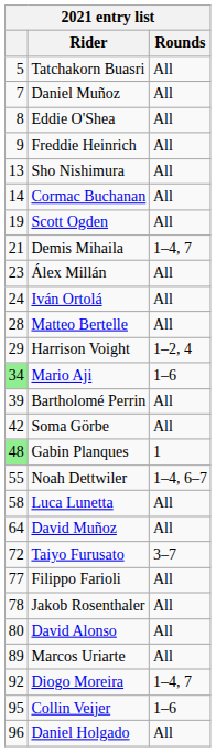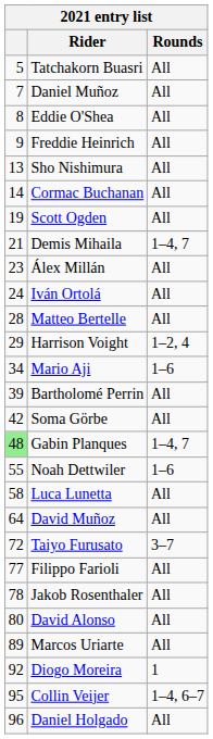 <table class="wikitable" style="font-size: 85%">
 <tr>
 <th colspan=3>2021 entry list</th>
 </tr>
 <tr>
 <th></th>
 <th>Rider</th>
 <th>Rounds</th>
 </tr>
 <tr>
 <td align=right>5</td>
 <td> Tatchakorn Buasri</td>
 <td>All</td>
 </tr>
 <tr>
 <td align=right>7</td>
 <td> Daniel Muñoz</td>
 <td>All</td>
 </tr>
 <tr>
 <td align=right>8</td>
 <td> Eddie O'Shea</td>
 <td>All</td>
 </tr>
 <tr>
 <td align=right>9</td>
 <td> Freddie Heinrich</td>
 <td>All</td>
 </tr>
 <tr>
 <td align=right>13</td>
 <td> Sho Nishimura</td>
 <td>All</td>
 </tr>
 <tr>
 <td align=right>14</td>
 <td> <a href='#'>Cormac Buchanan</a></td>
 <td>All</td>
 </tr>
 <tr>
 <td align=right>19</td>
 <td> <a href='#'>Scott Ogden</a></td>
 <td>All</td>
 </tr>
 <tr>
 <td align=right>21</td>
 <td> Demis Mihaila</td>
 <td>1–4, 7</td>
 </tr>
 <tr>
 <td align=right>23</td>
 <td> Álex Millán</td>
 <td>All</td>
 </tr>
 <tr>
 <td align=right>24</td>
 <td> <a href='#'>Iván Ortolá</a></td>
 <td>All</td>
 </tr>
 <tr>
 <td align=right>28</td>
 <td> <a href='#'>Matteo Bertelle</a></td>
 <td>All</td>
 </tr>
 <tr>
 <td align=right>29</td>
 <td> Harrison Voight</td>
 <td>1–2, 4</td>
 </tr>
 <tr>
-<td align=right style="background: lightgreen;">34</td>
+<td align=right>34</td>
 <td> <a href='#'>Mario Aji</a></td>
 <td>1–6</td>
 </tr>
 <tr>
 <td align=right>39</td>
 <td> Bartholomé Perrin</td>
 <td>All</td>
 </tr>
 <tr>
 <td align=right>42</td>
 <td> Soma Görbe</td>
 <td>All</td>
 </tr>
 <tr>
 <td align=right style="background: lightgreen;">48</td>
 <td> Gabin Planques</td>
-<td>1</td>
+<td>1–4, 7</td>
 </tr>
 <tr>
 <td align=right>55</td>
 <td> Noah Dettwiler</td>
-<td>1–4, 6–7</td>
+<td>1–6</td>
 </tr>
 <tr>
 <td align=right>58</td>
 <td> <a href='#'>Luca Lunetta</a></td>
 <td>All</td>
 </tr>
 <tr>
 <td align=right>64</td>
 <td> <a href='#'>David Muñoz</a></td>
 <td>All</td>
 </tr>
 <tr>
 <td align=right>72</td>
 <td> <a href='#'>Taiyo Furusato</a></td>
 <td>3–7</td>
 </tr>
 <tr>
 <td align=right>77</td>
 <td> Filippo Farioli</td>
 <td>All</td>
 </tr>
 <tr>
 <td align=right>78</td>
 <td> Jakob Rosenthaler</td>
 <td>All</td>
 </tr>
 <tr>
 <td align=right>80</td>
 <td> <a href='#'>David Alonso</a></td>
 <td>All</td>
 </tr>
 <tr>
 <td align=right>89</td>
 <td> Marcos Uriarte</td>
 <td>All</td>
 </tr>
 <tr>
 <td align=right>92</td>
 <td> <a href='#'>Diogo Moreira</a></td>
-<td>1–4, 7</td>
+<td>1</td>
 </tr>
 <tr>
 <td align=right>95</td>
 <td> <a href='#'>Collin Veijer</a></td>
-<td>1–6</td>
+<td>1–4, 6–7</td>
 </tr>
 <tr>
 <td align=right>96</td>
 <td> <a href='#'>Daniel Holgado</a></td>
 <td>All</td>
 </tr>
 </table>
